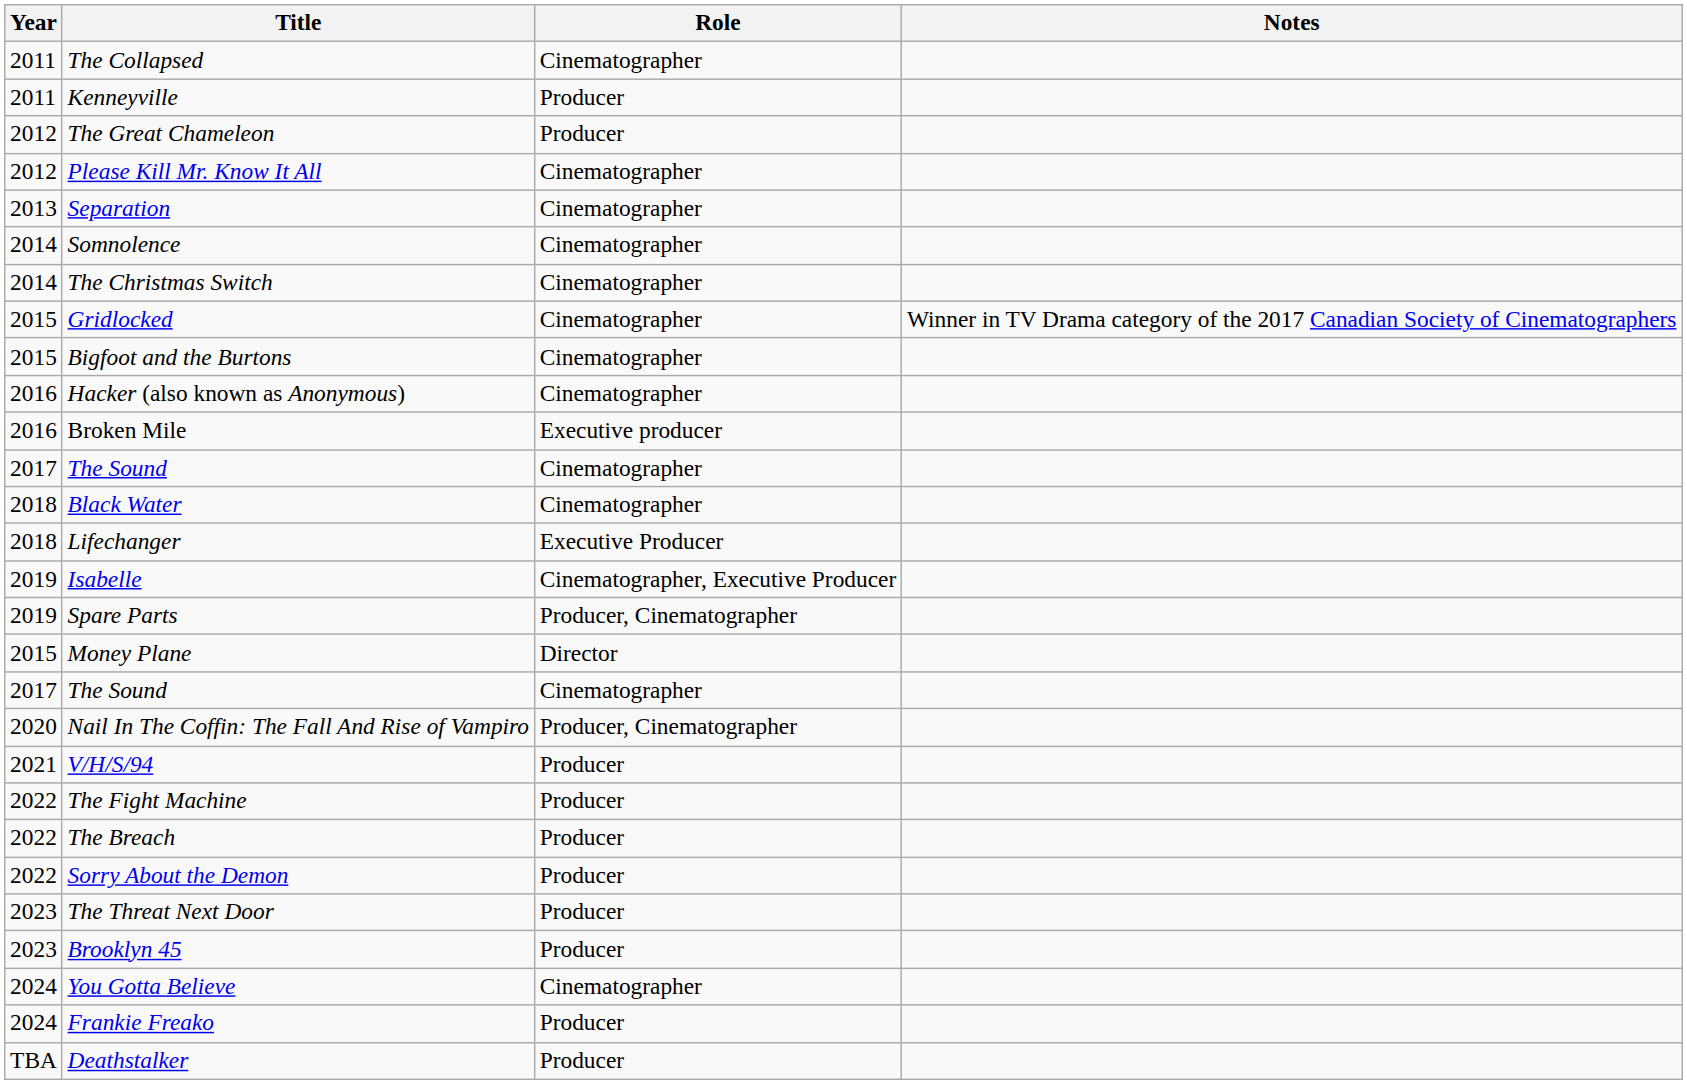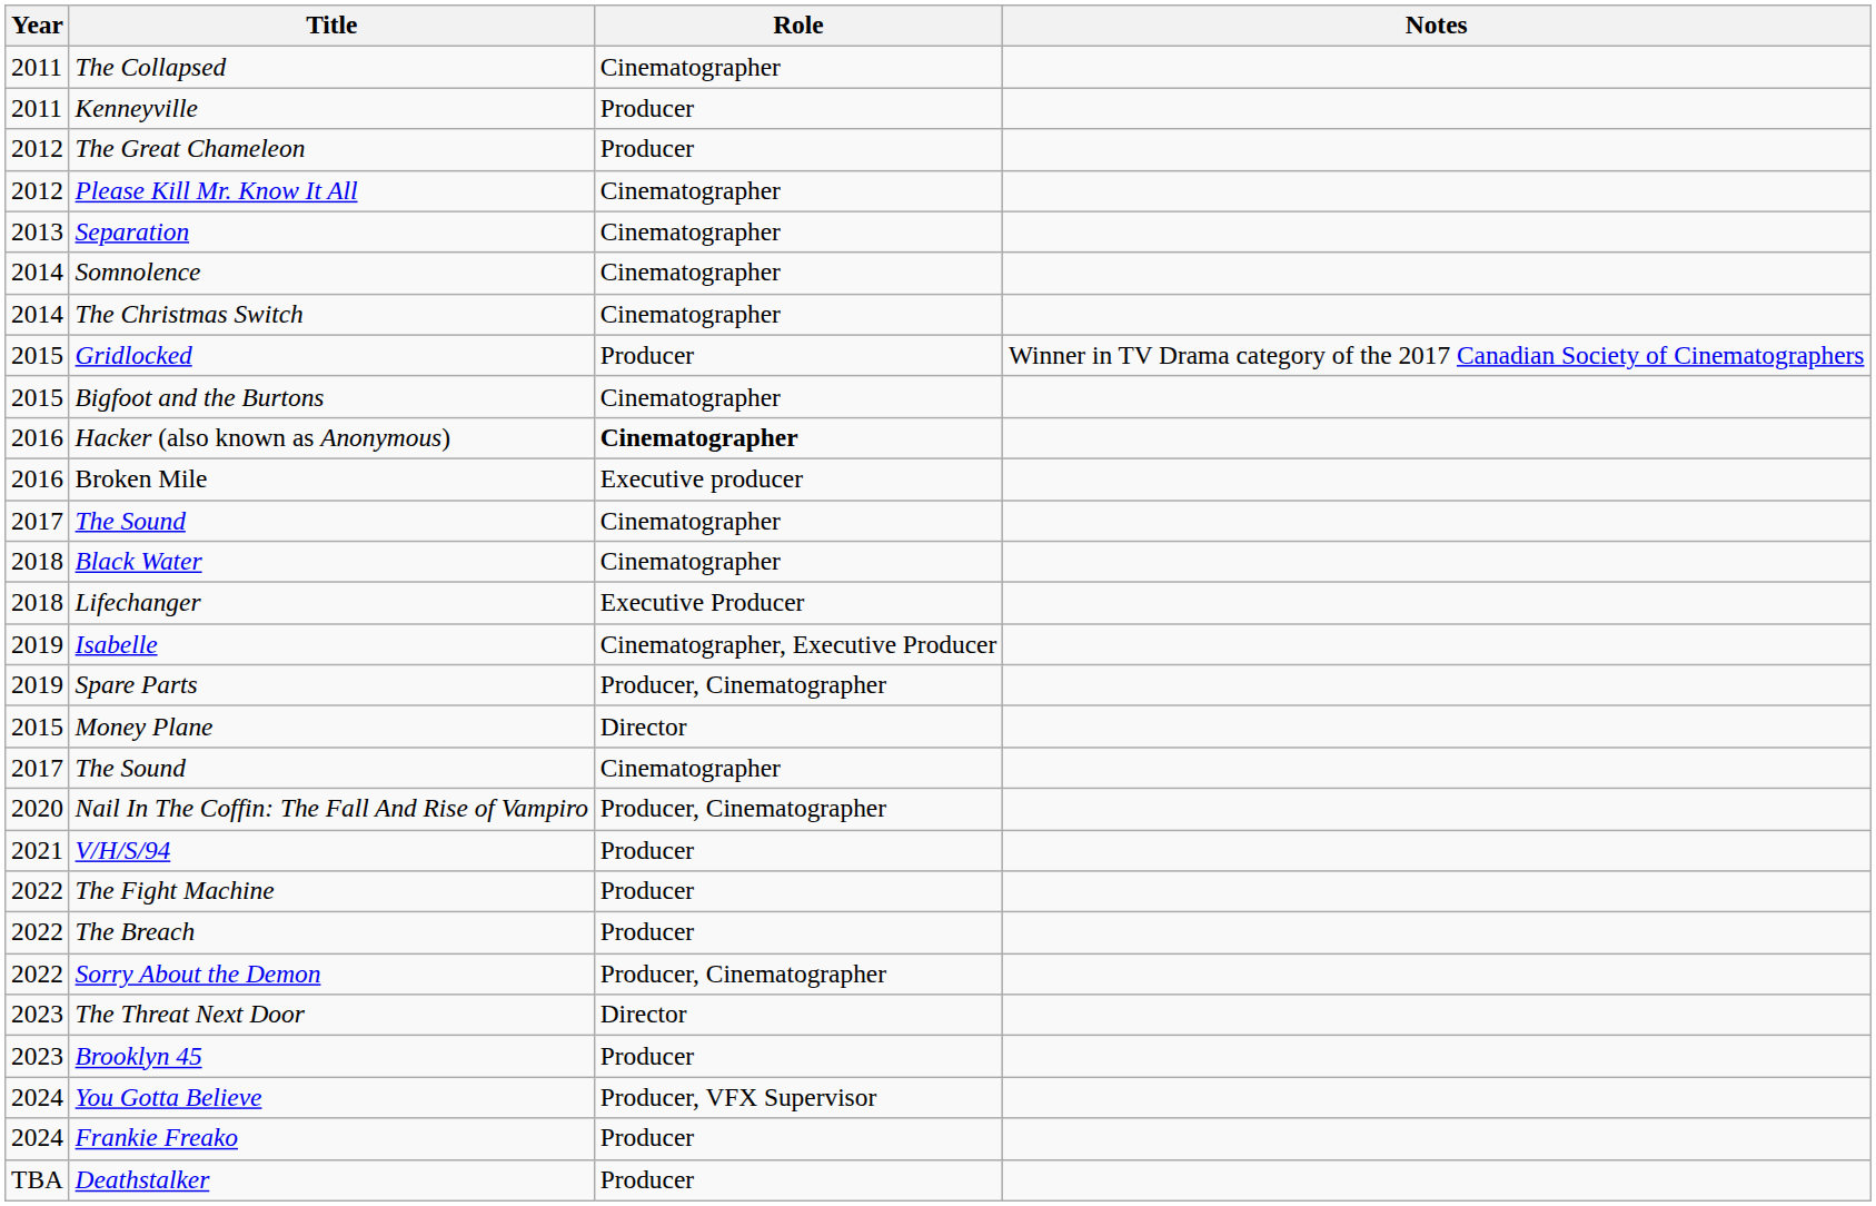 <table class="wikitable sortable">
 <tr>
 <th>Year</th>
 <th>Title</th>
 <th>Role</th>
 <th class="unsortable">Notes</th>
 </tr>
 <tr>
 <td>2011</td>
 <td><em>The Collapsed</em></td>
 <td>Cinematographer</td>
 <td></td>
 </tr>
 <tr>
 <td>2011</td>
 <td><em>Kenneyville</em></td>
 <td>Producer</td>
 <td></td>
 </tr>
 <tr>
 <td>2012</td>
 <td><em>The Great Chameleon</em></td>
 <td>Producer</td>
 <td></td>
 </tr>
 <tr>
 <td>2012</td>
 <td><em><a href='#'>Please Kill Mr. Know It All</a></em></td>
 <td>Cinematographer</td>
 <td></td>
 </tr>
 <tr>
 <td>2013</td>
 <td><em><a href='#'>Separation</a></em></td>
 <td>Cinematographer</td>
 <td></td>
 </tr>
 <tr>
 <td>2014</td>
 <td><em>Somnolence</em></td>
 <td>Cinematographer</td>
 <td></td>
 </tr>
 <tr>
 <td>2014</td>
 <td><em>The Christmas Switch</em></td>
 <td>Cinematographer</td>
 <td></td>
 </tr>
 <tr>
 <td>2015</td>
 <td><em><a href='#'>Gridlocked</a></em></td>
-<td>Cinematographer</td>
+<td>Producer</td>
 <td>Winner in TV Drama category of the 2017 <a href='#'>Canadian Society of Cinematographers</a></td>
 </tr>
 <tr>
 <td>2015</td>
 <td><em>Bigfoot and the Burtons</em></td>
 <td>Cinematographer</td>
 <td></td>
 </tr>
 <tr>
 <td>2016</td>
 <td><em>Hacker</em> (also known as <em>Anonymous</em>)</td>
-<td>Cinematographer</td>
+<td><strong>Cinematographer</strong></td>
 <td></td>
 </tr>
 <tr>
 <td>2016</td>
 <td>Broken Mile</td>
 <td>Executive producer</td>
 <td></td>
 </tr>
 <tr>
 <td>2017</td>
 <td><em><a href='#'>The Sound</a></em></td>
 <td>Cinematographer</td>
 <td></td>
 </tr>
 <tr>
 <td>2018</td>
 <td><em><a href='#'>Black Water</a></em></td>
 <td>Cinematographer</td>
 <td></td>
 </tr>
 <tr>
 <td>2018</td>
 <td><em>Lifechanger</em></td>
 <td>Executive Producer</td>
 <td></td>
 </tr>
 <tr>
 <td>2019</td>
 <td><em><a href='#'>Isabelle</a></em></td>
 <td>Cinematographer, Executive Producer</td>
 <td></td>
 </tr>
 <tr>
 <td>2019</td>
 <td><em>Spare Parts</em></td>
 <td>Producer, Cinematographer</td>
 <td></td>
 </tr>
 <tr>
 <td>2015</td>
 <td><em>Money Plane</em></td>
 <td>Director</td>
 <td></td>
 </tr>
 <tr>
 <td>2017</td>
 <td><em>The Sound</em></td>
 <td>Cinematographer</td>
 <td></td>
 </tr>
 <tr>
 <td>2020</td>
 <td><em>Nail In The Coffin: The Fall And Rise of Vampiro</em></td>
 <td>Producer, Cinematographer</td>
 </tr>
 <tr>
 <td>2021</td>
 <td><em><a href='#'>V/H/S/94</a></em></td>
 <td>Producer</td>
 <td></td>
 </tr>
 <tr>
 <td>2022</td>
 <td><em>The Fight Machine</em></td>
 <td>Producer</td>
 <td></td>
 </tr>
 <tr>
 <td>2022</td>
 <td><em>The Breach</em></td>
 <td>Producer</td>
 <td></td>
 </tr>
 <tr>
 <td>2022</td>
 <td><em><a href='#'>Sorry About the Demon</a></em></td>
-<td>Producer</td>
+<td>Producer, Cinematographer</td>
 <td></td>
 </tr>
 <tr>
 <td>2023</td>
 <td><em>The Threat Next Door</em></td>
-<td>Producer</td>
+<td>Director</td>
 <td></td>
 </tr>
 <tr>
 <td>2023</td>
 <td><em><a href='#'>Brooklyn 45</a></em></td>
 <td>Producer</td>
 <td></td>
 </tr>
 <tr>
 <td>2024</td>
 <td><em><a href='#'>You Gotta Believe</a></em></td>
-<td>Cinematographer</td>
+<td>Producer, VFX Supervisor</td>
 <td></td>
 </tr>
 <tr>
 <td>2024</td>
 <td><em><a href='#'>Frankie Freako</a></em></td>
 <td>Producer</td>
 <td></td>
 </tr>
 <tr>
 <td>TBA</td>
 <td><em><a href='#'>Deathstalker</a></em></td>
 <td>Producer</td>
 <td></td>
 </tr>
 </table>
